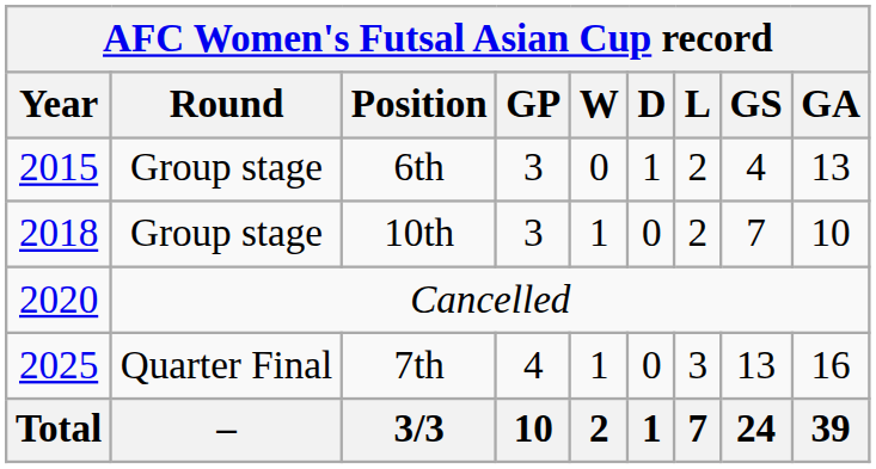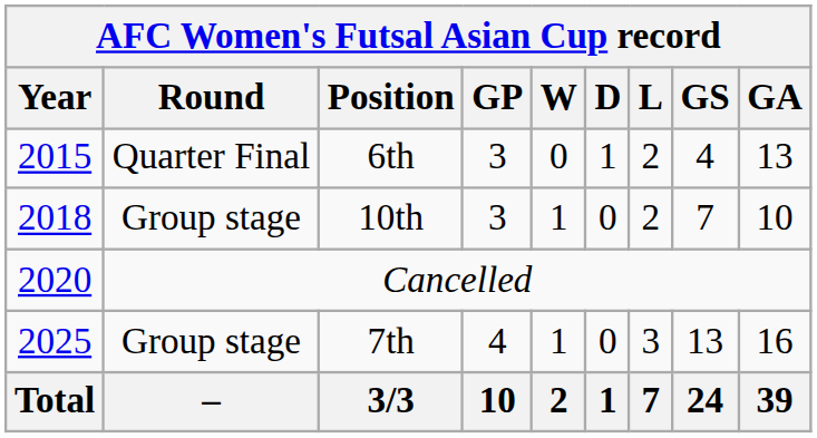 <table class="wikitable" style="text-align: center;font-size:90%;">
 <tr>
 <th colspan=9><a href='#'>AFC Women's Futsal Asian Cup</a> record</th>
 </tr>
 <tr>
 <th>Year</th>
 <th>Round</th>
 <th>Position</th>
 <th>GP</th>
 <th>W</th>
 <th>D</th>
 <th>L</th>
 <th>GS</th>
 <th>GA</th>
 </tr>
 <tr>
 <td> <a href='#'>2015</a></td>
-<td>Group stage</td>
+<td>Quarter Final</td>
 <td>6th</td>
 <td>3</td>
 <td>0</td>
 <td>1</td>
 <td>2</td>
 <td>4</td>
 <td>13</td>
 </tr>
 <tr>
 <td> <a href='#'>2018</a></td>
 <td>Group stage</td>
 <td>10th</td>
 <td>3</td>
 <td>1</td>
 <td>0</td>
 <td>2</td>
 <td>7</td>
 <td>10</td>
 </tr>
 <tr>
 <td> <a href='#'>2020</a></td>
 <td colspan=8><em>Cancelled</em></td>
 </tr>
 <tr>
 <td> <a href='#'>2025</a></td>
-<td>Quarter Final</td>
+<td>Group stage</td>
 <td>7th</td>
 <td>4</td>
 <td>1</td>
 <td>0</td>
 <td>3</td>
 <td>13</td>
 <td>16</td>
 </tr>
 <tr>
 <th><strong>Total</strong></th>
 <th>–</th>
 <th><strong>3/3</strong></th>
 <th><strong>10</strong></th>
 <th><strong>2</strong></th>
 <th><strong>1</strong></th>
 <th><strong>7</strong></th>
 <th><strong>24</strong></th>
 <th><strong>39</strong></th>
 </tr>
 </table>
